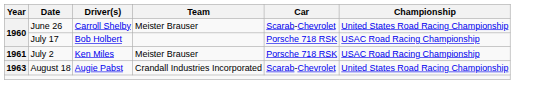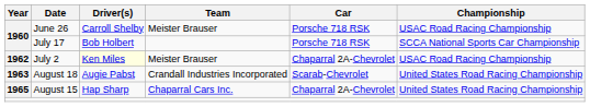 <table class=wikitable style="font-size: 90%;">
 <tr>
 <th>Year</th>
 <th>Date</th>
 <th>Driver(s)</th>
 <th>Team</th>
 <th>Car</th>
 <th>Championship</th>
 </tr>
 <tr>
 <th rowspan=2>1960</th>
 <td>June 26</td>
 <td> <a href='#'>Carroll Shelby</a></td>
 <td>Meister Brauser</td>
-<td><a href='#'>Scarab</a>-<a href='#'>Chevrolet</a></td>
-<td><a href='#'>United States Road Racing Championship</a></td>
+<td><a href='#'>Porsche 718 RSK</a></td>
+<td><a href='#'>USAC Road Racing Championship</a></td>
 </tr>
 <tr>
 <td>July 17</td>
 <td> <a href='#'>Bob Holbert</a></td>
 <td></td>
 <td><a href='#'>Porsche 718 RSK</a></td>
-<td><a href='#'>USAC Road Racing Championship</a></td>
+<td><a href='#'>SCCA National Sports Car Championship</a></td>
 </tr>
 <tr>
-<th>1961</th>
+<th>1962</th>
 <td>July 2</td>
-<td> <a href='#'>Ken Miles</a></td>
+<td style="background: lightyellow;"> <a href='#'>Ken Miles</a></td>
 <td>Meister Brauser</td>
-<td><a href='#'>Porsche 718 RSK</a></td>
+<td><a href='#'>Chaparral</a> 2A-<a href='#'>Chevrolet</a></td>
 <td><a href='#'>USAC Road Racing Championship</a></td>
 </tr>
 <tr>
 <th>1963</th>
 <td>August 18</td>
 <td> <a href='#'>Augie Pabst</a></td>
 <td>Crandall Industries Incorporated</td>
 <td><a href='#'>Scarab</a>-<a href='#'>Chevrolet</a></td>
 <td><a href='#'>United States Road Racing Championship</a></td>
 </tr>
 <tr>
+<th>1965</th>
+<td>August 15</td>
+<td> <a href='#'>Hap Sharp</a></td>
+<td><a href='#'>Chaparral Cars Inc.</a></td>
+<td><a href='#'>Chaparral</a> 2A-<a href='#'>Chevrolet</a></td>
+<td><a href='#'>United States Road Racing Championship</a></td>
+</tr>
+<tr>
 <td colspan=6 align=center></td>
 </tr>
 </table>
